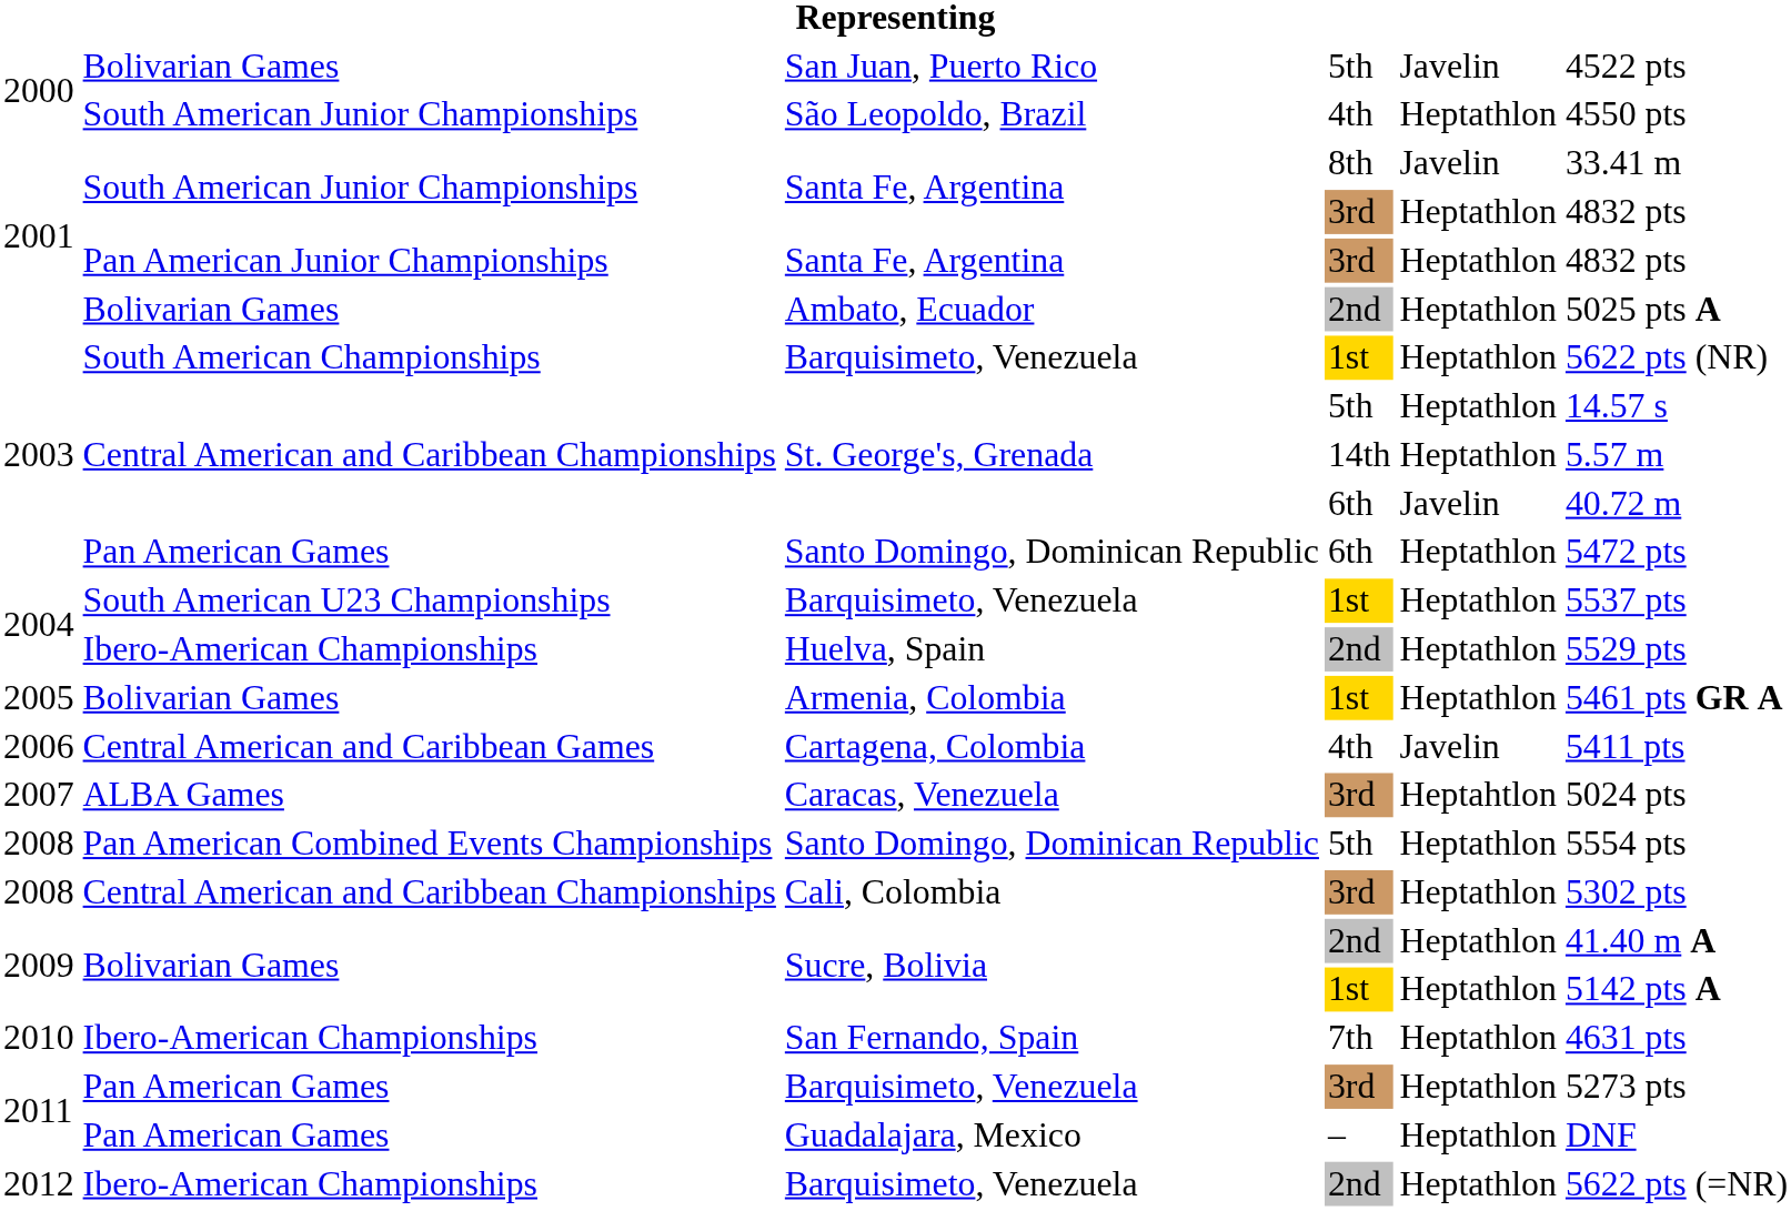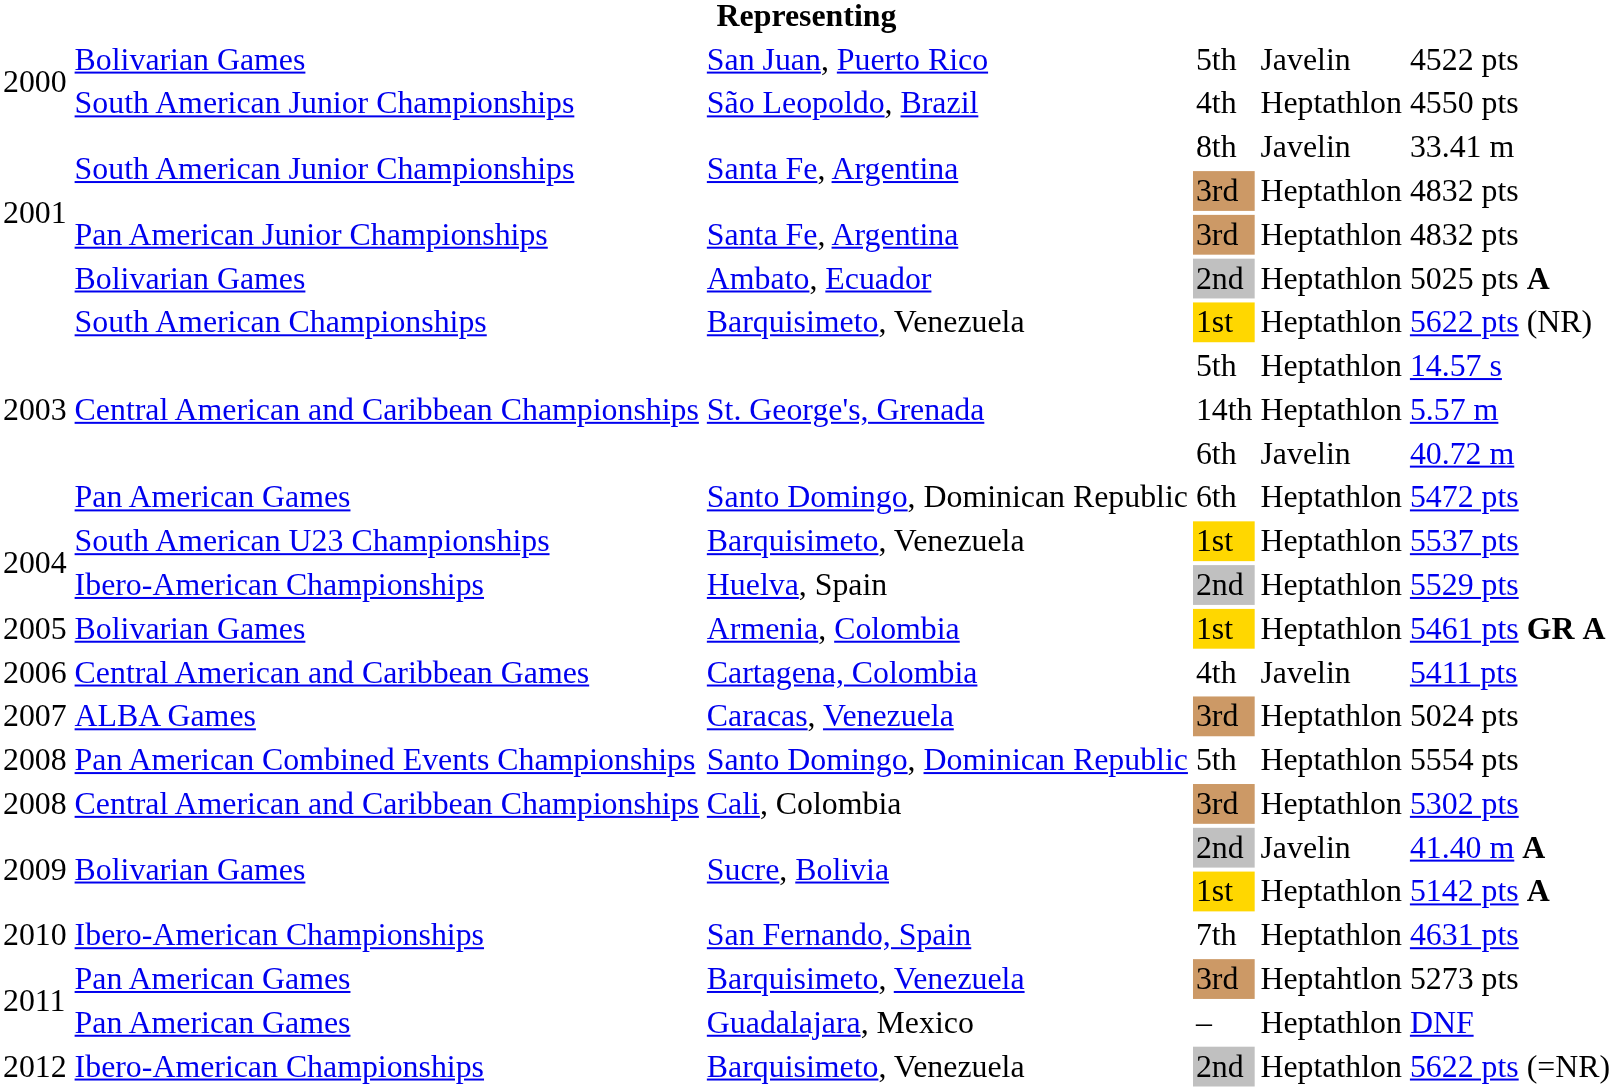 <table>
 <tr>
 <th colspan="6">Representing </th>
 </tr>
 <tr>
 <td rowspan=2>2000</td>
 <td><a href='#'>Bolivarian Games</a></td>
 <td><a href='#'>San Juan</a>, <a href='#'>Puerto Rico</a></td>
 <td>5th</td>
 <td>Javelin</td>
 <td>4522 pts</td>
 </tr>
 <tr>
 <td><a href='#'>South American Junior Championships</a></td>
 <td><a href='#'>São Leopoldo</a>, <a href='#'>Brazil</a></td>
 <td>4th</td>
 <td>Heptathlon</td>
 <td>4550 pts</td>
 </tr>
 <tr>
 <td rowspan=4>2001</td>
 <td rowspan=2><a href='#'>South American Junior Championships</a></td>
 <td rowspan=2><a href='#'>Santa Fe</a>, <a href='#'>Argentina</a></td>
 <td>8th</td>
 <td>Javelin</td>
 <td>33.41 m</td>
 </tr>
 <tr>
 <td bgcolor="cc9966">3rd</td>
 <td>Heptathlon</td>
 <td>4832 pts</td>
 </tr>
 <tr>
 <td><a href='#'>Pan American Junior Championships</a></td>
 <td><a href='#'>Santa Fe</a>, <a href='#'>Argentina</a></td>
 <td bgcolor="cc9966">3rd</td>
 <td>Heptathlon</td>
 <td>4832 pts</td>
 </tr>
 <tr>
 <td><a href='#'>Bolivarian Games</a></td>
 <td><a href='#'>Ambato</a>, <a href='#'>Ecuador</a></td>
 <td bgcolor=silver>2nd</td>
 <td>Heptathlon</td>
 <td>5025 pts <strong>A</strong></td>
 </tr>
 <tr>
 <td rowspan=5>2003</td>
 <td><a href='#'>South American Championships</a></td>
 <td><a href='#'>Barquisimeto</a>, Venezuela</td>
 <td bgcolor="gold">1st</td>
 <td>Heptathlon</td>
 <td><a href='#'>5622 pts</a> (NR)</td>
 </tr>
 <tr>
 <td rowspan=3><a href='#'>Central American and Caribbean Championships</a></td>
 <td rowspan=3><a href='#'>St. George's, Grenada</a></td>
 <td>5th</td>
 <td>Heptathlon</td>
 <td><a href='#'>14.57 s</a></td>
 </tr>
 <tr>
 <td>14th</td>
 <td>Heptathlon</td>
 <td><a href='#'>5.57 m</a></td>
 </tr>
 <tr>
 <td>6th</td>
 <td>Javelin</td>
 <td><a href='#'>40.72 m</a></td>
 </tr>
 <tr>
 <td><a href='#'>Pan American Games</a></td>
 <td><a href='#'>Santo Domingo</a>, Dominican Republic</td>
 <td>6th</td>
 <td>Heptathlon</td>
 <td><a href='#'>5472 pts</a></td>
 </tr>
 <tr>
 <td rowspan=2>2004</td>
 <td><a href='#'>South American U23 Championships</a></td>
 <td><a href='#'>Barquisimeto</a>, Venezuela</td>
 <td bgcolor="gold">1st</td>
 <td>Heptathlon</td>
 <td><a href='#'>5537 pts</a></td>
 </tr>
 <tr>
 <td><a href='#'>Ibero-American Championships</a></td>
 <td><a href='#'>Huelva</a>, Spain</td>
 <td bgcolor="silver">2nd</td>
 <td>Heptathlon</td>
 <td><a href='#'>5529 pts</a></td>
 </tr>
 <tr>
 <td>2005</td>
 <td><a href='#'>Bolivarian Games</a></td>
 <td><a href='#'>Armenia</a>, <a href='#'>Colombia</a></td>
 <td bgcolor=gold>1st</td>
 <td>Heptathlon</td>
 <td><a href='#'>5461 pts</a> <strong>GR</strong> <strong>A</strong></td>
 </tr>
 <tr>
 <td>2006</td>
 <td><a href='#'>Central American and Caribbean Games</a></td>
 <td><a href='#'>Cartagena, Colombia</a></td>
 <td>4th</td>
 <td>Javelin</td>
 <td><a href='#'>5411 pts</a></td>
 </tr>
 <tr>
 <td>2007</td>
 <td><a href='#'>ALBA Games</a></td>
 <td><a href='#'>Caracas</a>, <a href='#'>Venezuela</a></td>
 <td bgcolor=cc9966>3rd</td>
-<td>Heptahtlon</td>
+<td>Heptathlon</td>
 <td>5024 pts</td>
 </tr>
 <tr>
 <td>2008</td>
 <td><a href='#'>Pan American Combined Events Championships</a></td>
 <td><a href='#'>Santo Domingo</a>, <a href='#'>Dominican Republic</a></td>
 <td>5th</td>
 <td>Heptathlon</td>
 <td>5554 pts</td>
 </tr>
 <tr>
 <td>2008</td>
 <td><a href='#'>Central American and Caribbean Championships</a></td>
 <td><a href='#'>Cali</a>, Colombia</td>
 <td bgcolor="cc9966">3rd</td>
 <td>Heptathlon</td>
 <td><a href='#'>5302 pts</a></td>
 </tr>
 <tr>
 <td rowspan=2>2009</td>
 <td rowspan=2><a href='#'>Bolivarian Games</a></td>
 <td rowspan=2><a href='#'>Sucre</a>, <a href='#'>Bolivia</a></td>
 <td bgcolor=silver>2nd</td>
-<td>Heptathlon</td>
+<td>Javelin</td>
 <td><a href='#'>41.40 m</a> <strong>A</strong></td>
 </tr>
 <tr>
 <td bgcolor=gold>1st</td>
 <td>Heptathlon</td>
 <td><a href='#'>5142 pts</a> <strong>A</strong></td>
 </tr>
 <tr>
 <td>2010</td>
 <td><a href='#'>Ibero-American Championships</a></td>
 <td><a href='#'>San Fernando, Spain</a></td>
 <td>7th</td>
 <td>Heptathlon</td>
 <td><a href='#'>4631 pts</a></td>
 </tr>
 <tr>
 <td rowspan=2>2011</td>
 <td><a href='#'>Pan American Games</a></td>
 <td><a href='#'>Barquisimeto</a>, <a href='#'>Venezuela</a></td>
 <td bgcolor=cc9966>3rd</td>
-<td>Heptathlon</td>
+<td>Heptahtlon</td>
 <td>5273 pts</td>
 </tr>
 <tr>
 <td><a href='#'>Pan American Games</a></td>
 <td><a href='#'>Guadalajara</a>, Mexico</td>
 <td>–</td>
 <td>Heptathlon</td>
 <td><a href='#'>DNF</a></td>
 </tr>
 <tr>
 <td>2012</td>
 <td><a href='#'>Ibero-American Championships</a></td>
 <td><a href='#'>Barquisimeto</a>, Venezuela</td>
 <td bgcolor="silver">2nd</td>
 <td>Heptathlon</td>
 <td><a href='#'>5622 pts</a> (=NR)</td>
 </tr>
 </table>
